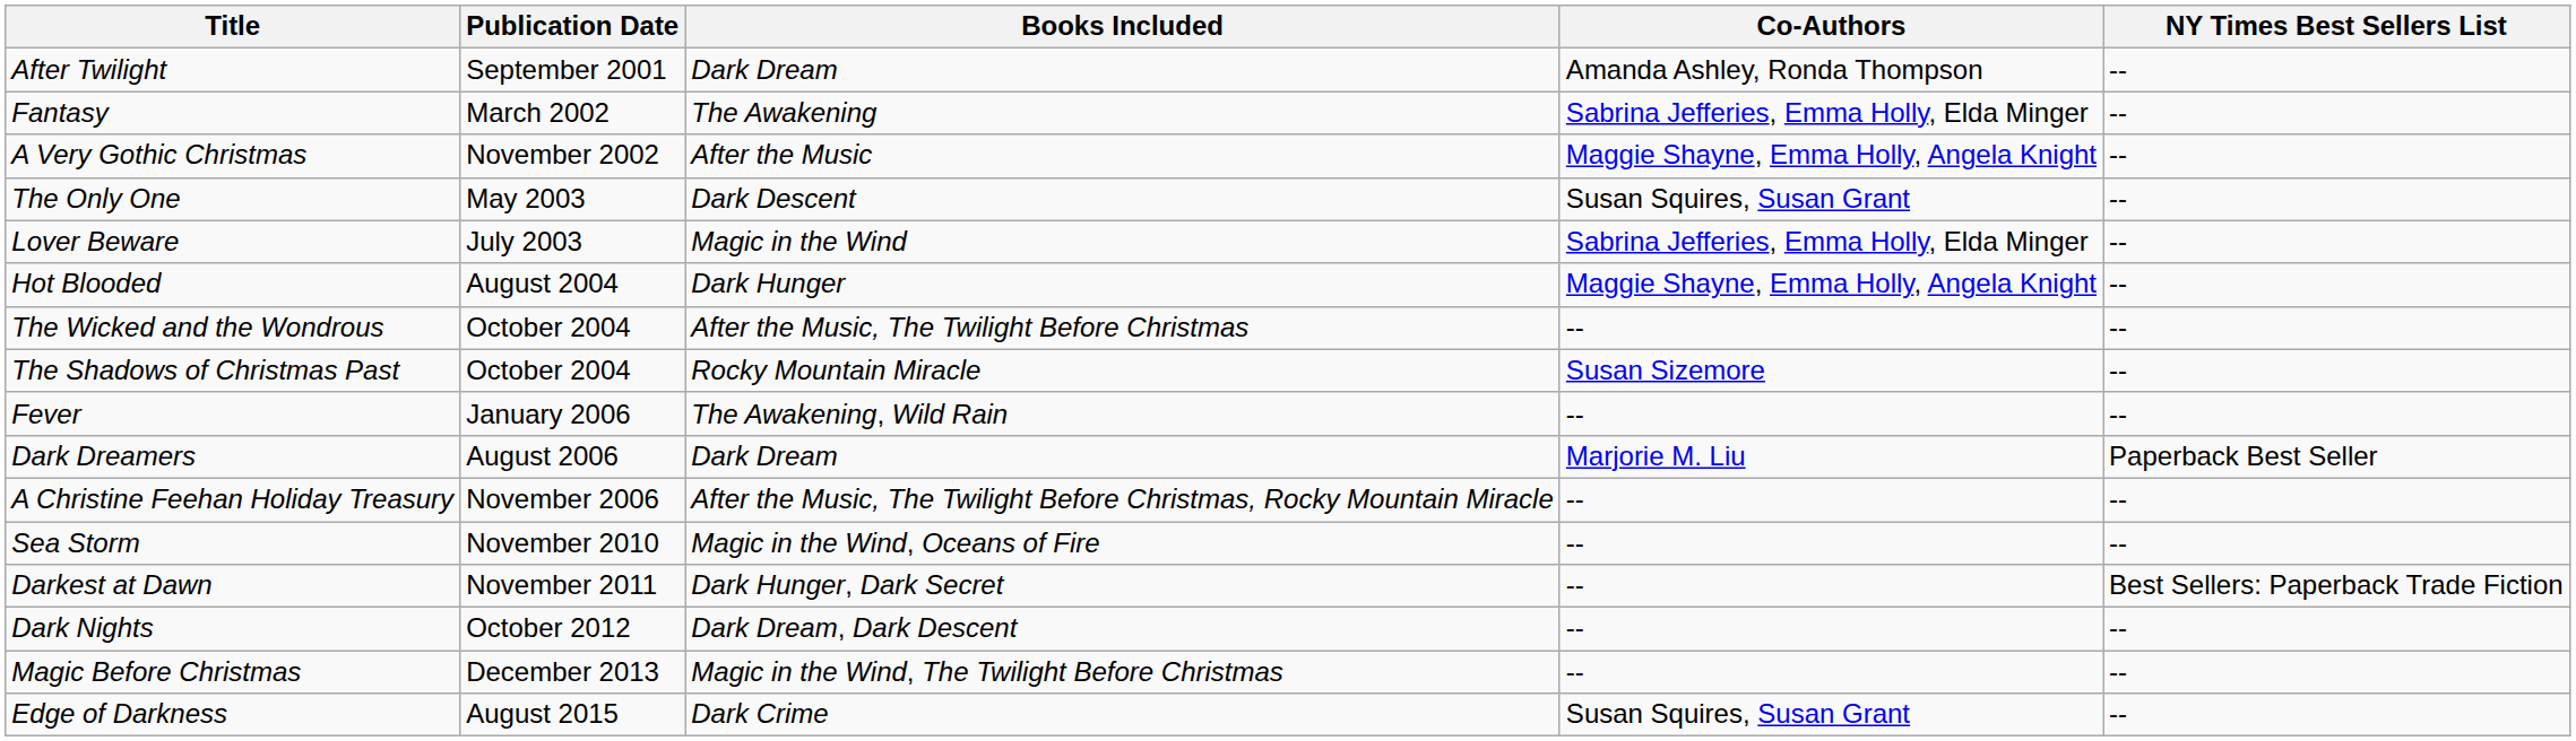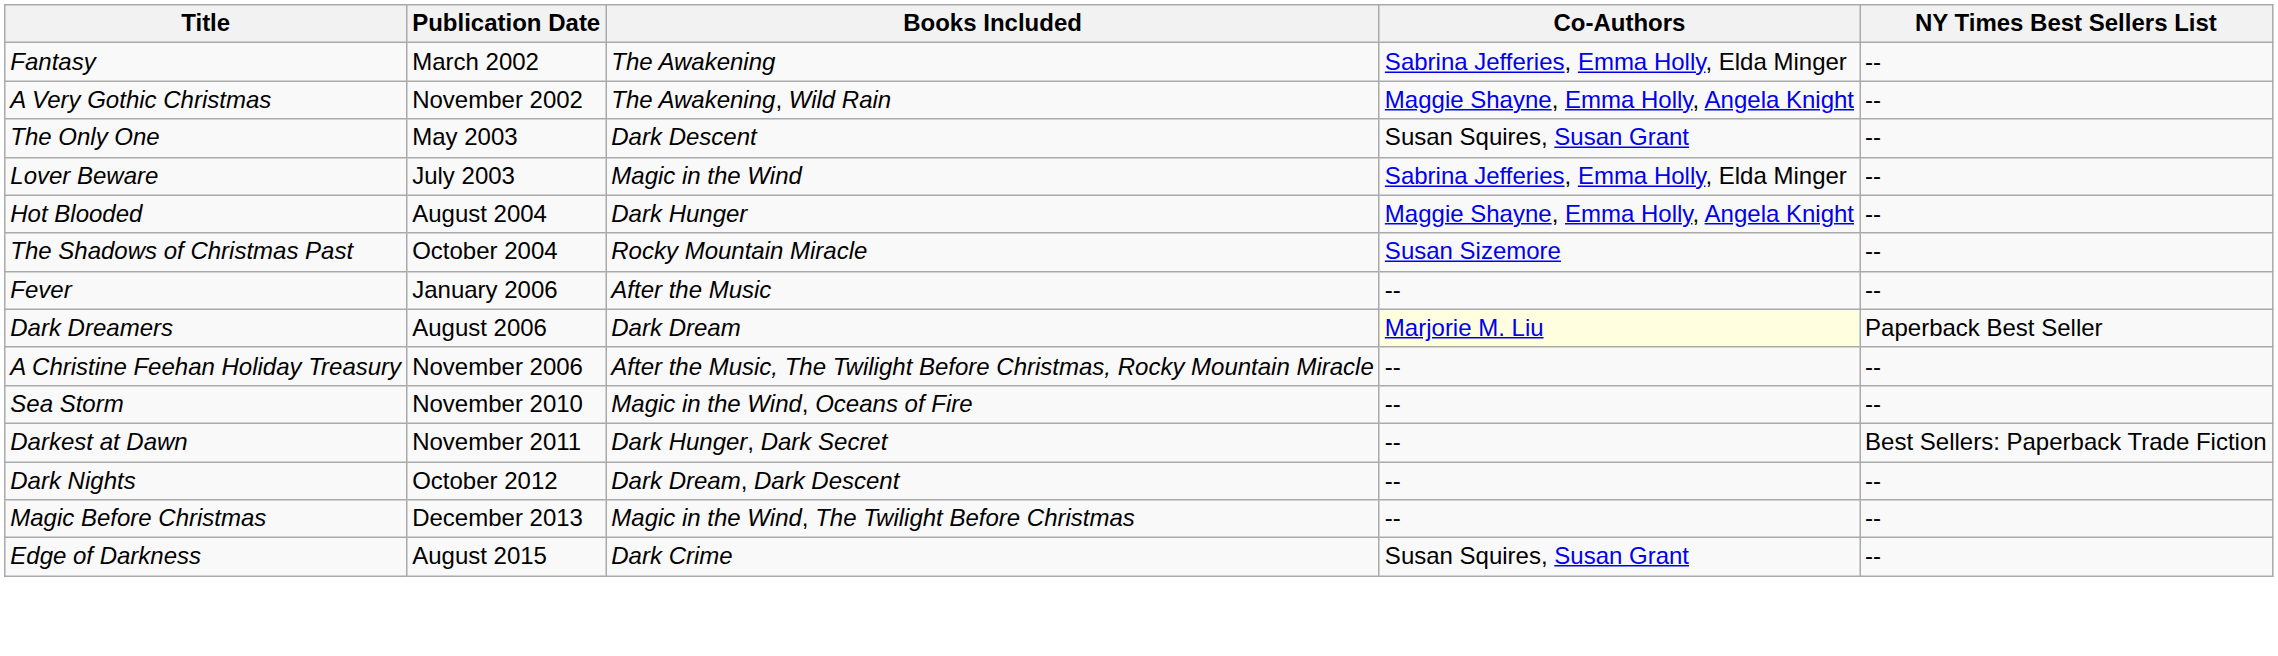 <table class="wikitable sortable mw-collapsible">
 <tr>
 <th>Title</th>
 <th>Publication Date</th>
 <th>Books Included</th>
 <th>Co-Authors</th>
 <th>NY Times Best Sellers List</th>
-</tr>
-<tr>
-<td><em>After Twilight</em></td>
-<td>September 2001</td>
-<td><em>Dark Dream</em></td>
-<td>Amanda Ashley, Ronda Thompson</td>
-<td>--</td>
 </tr>
 <tr>
 <td><em>Fantasy</em></td>
 <td>March 2002</td>
 <td><em>The Awakening</em></td>
 <td><a href='#'>Sabrina Jefferies</a>, <a href='#'>Emma Holly</a>, Elda Minger</td>
 <td>--</td>
 </tr>
 <tr>
 <td><em>A Very Gothic Christmas</em></td>
 <td>November 2002</td>
-<td><em>After the Music</em></td>
+<td><em>The Awakening</em>, <em>Wild Rain</em></td>
 <td><a href='#'>Maggie Shayne</a>, <a href='#'>Emma Holly</a>, <a href='#'>Angela Knight</a></td>
 <td>--</td>
 </tr>
 <tr>
 <td><em>The Only One</em></td>
 <td>May 2003</td>
 <td><em>Dark Descent</em></td>
 <td>Susan Squires, <a href='#'>Susan Grant</a></td>
 <td>--</td>
 </tr>
 <tr>
 <td><em>Lover Beware</em></td>
 <td>July 2003</td>
 <td><em>Magic in the Wind</em></td>
 <td><a href='#'>Sabrina Jefferies</a>, <a href='#'>Emma Holly</a>, Elda Minger</td>
 <td>--</td>
 </tr>
 <tr>
 <td><em>Hot Blooded</em></td>
 <td>August 2004</td>
 <td><em>Dark Hunger</em></td>
 <td><a href='#'>Maggie Shayne</a>, <a href='#'>Emma Holly</a>, <a href='#'>Angela Knight</a></td>
 <td>--</td>
 </tr>
 <tr>
-<td><em>The Wicked and the Wondrous</em></td>
-<td>October 2004</td>
-<td><em>After the Music,</em> <em>The Twilight Before Christmas</em></td>
-<td>--</td>
-<td>--</td>
-</tr>
-<tr>
 <td><em>The Shadows of Christmas Past</em></td>
 <td>October 2004</td>
 <td><em>Rocky Mountain Miracle</em></td>
 <td><a href='#'>Susan Sizemore</a></td>
 <td>--</td>
 </tr>
 <tr>
 <td><em>Fever</em></td>
 <td>January 2006</td>
-<td><em>The Awakening</em>, <em>Wild Rain</em></td>
+<td><em>After the Music</em></td>
 <td>--</td>
 <td>--</td>
 </tr>
 <tr>
 <td><em>Dark Dreamers</em></td>
 <td>August 2006</td>
 <td><em>Dark Dream</em></td>
-<td><a href='#'>Marjorie M. Liu</a></td>
+<td style="background: lightyellow;"><a href='#'>Marjorie M. Liu</a></td>
 <td>Paperback Best Seller</td>
 </tr>
 <tr>
 <td><em>A Christine Feehan Holiday Treasury</em></td>
 <td>November 2006</td>
 <td><em>After the Music,</em> <em>The Twilight Before Christmas,</em> <em>Rocky Mountain Miracle</em></td>
 <td>--</td>
 <td>--</td>
 </tr>
 <tr>
 <td><em>Sea Storm</em></td>
 <td>November 2010</td>
 <td><em>Magic in the Wind</em>, <em>Oceans of Fire</em></td>
 <td>--</td>
 <td>--</td>
 </tr>
 <tr>
 <td><em>Darkest at Dawn</em></td>
 <td>November 2011</td>
 <td><em>Dark Hunger</em>, <em>Dark Secret</em></td>
 <td>--</td>
 <td>Best Sellers: Paperback Trade Fiction</td>
 </tr>
 <tr>
 <td><em>Dark Nights</em></td>
 <td>October 2012</td>
 <td><em>Dark Dream</em>, <em>Dark Descent</em></td>
 <td>--</td>
 <td>--</td>
 </tr>
 <tr>
 <td><em>Magic Before Christmas</em></td>
 <td>December 2013</td>
 <td><em>Magic in the Wind</em>, <em>The Twilight Before Christmas</em></td>
 <td>--</td>
 <td>--</td>
 </tr>
 <tr>
 <td><em>Edge of Darkness</em></td>
 <td>August 2015</td>
 <td><em>Dark Crime</em></td>
 <td>Susan Squires, <a href='#'>Susan Grant</a></td>
 <td>--</td>
 </tr>
 </table>
